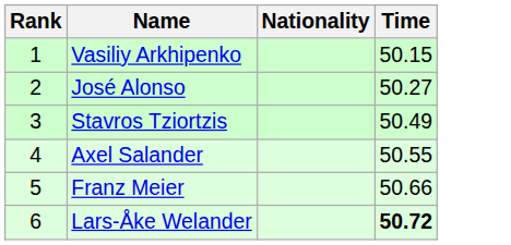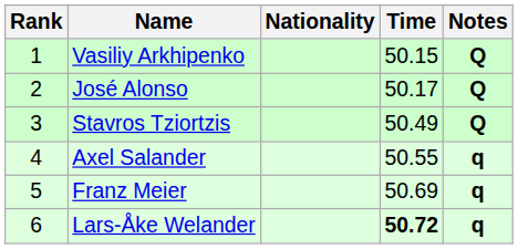 <table class="wikitable sortable" style="text-align:center">
 <tr>
 <th>Rank</th>
 <th>Name</th>
 <th>Nationality</th>
 <th>Time</th>
+<th>Notes</th>
 </tr>
 <tr bgcolor=ccffcc>
 <td>1</td>
 <td align=left><a href='#'>Vasiliy Arkhipenko</a></td>
 <td align=left></td>
 <td>50.15</td>
+<td><strong>Q</strong></td>
 </tr>
 <tr bgcolor=ccffcc>
 <td>2</td>
 <td align=left><a href='#'>José Alonso</a></td>
 <td align=left></td>
-<td>50.27</td>
+<td>50.17</td>
+<td><strong>Q</strong></td>
 </tr>
 <tr bgcolor=ccffcc>
 <td>3</td>
 <td align=left><a href='#'>Stavros Tziortzis</a></td>
 <td align=left></td>
 <td>50.49</td>
+<td><strong>Q</strong></td>
 </tr>
 <tr bgcolor=ddffdd>
 <td>4</td>
 <td align=left><a href='#'>Axel Salander</a></td>
 <td align=left></td>
 <td>50.55</td>
+<td><strong>q</strong></td>
 </tr>
 <tr bgcolor=ddffdd>
 <td>5</td>
 <td align=left><a href='#'>Franz Meier</a></td>
 <td align=left></td>
-<td>50.66</td>
+<td>50.69</td>
+<td><strong>q</strong></td>
 </tr>
 <tr bgcolor=ddffdd>
 <td>6</td>
 <td align=left><a href='#'>Lars-Åke Welander</a></td>
 <td align=left></td>
 <td><strong>50.72</strong></td>
+<td><strong>q</strong></td>
 </tr>
 </table>
